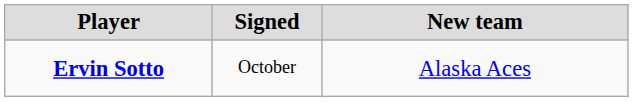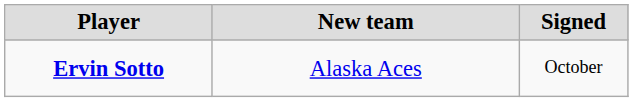 <table class="wikitable" style="text-align: center">
 <tr align="center" bgcolor="#dddddd">
 <td style="width:140px"><strong>Player</strong></td>
+<td style="width:210px"><strong>New team</strong></td>
 <td style="width:70px"><strong>Signed</strong></td>
-<td style="width:210px"><strong>New team</strong></td>
 </tr>
 <tr style="height:40px">
 <td><strong><a href='#'>Ervin Sotto</a></strong></td>
+<td><a href='#'>Alaska Aces</a></td>
 <td style="font-size: 80%">October</td>
-<td><a href='#'>Alaska Aces</a></td>
 </tr>
 </table>
